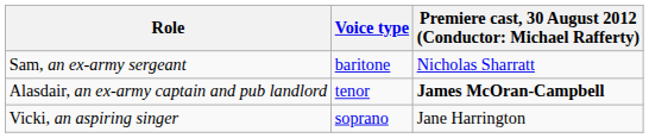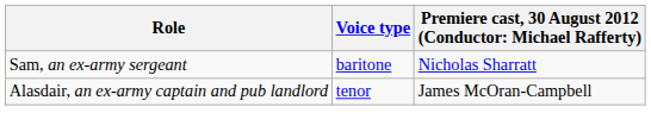 <table class="wikitable">
 <tr>
 <th>Role</th>
 <th><a href='#'>Voice type</a></th>
 <th>Premiere cast, 30 August 2012<br>(Conductor: Michael Rafferty)</th>
 </tr>
 <tr>
 <td>Sam, <em>an ex-army sergeant</em></td>
 <td><a href='#'>baritone</a></td>
 <td><a href='#'>Nicholas Sharratt</a></td>
 </tr>
 <tr>
 <td>Alasdair, <em>an ex-army captain and pub landlord</em></td>
 <td><a href='#'>tenor</a></td>
-<td><strong>James McOran-Campbell</strong></td>
-</tr>
-<tr>
-<td>Vicki, <em>an aspiring singer</em></td>
-<td><a href='#'>soprano</a></td>
-<td>Jane Harrington</td>
+<td>James McOran-Campbell</td>
 </tr>
 </table>
